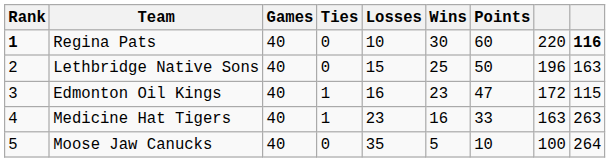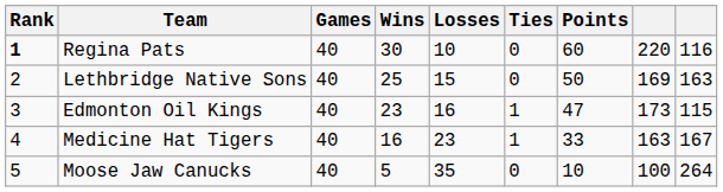 <table class="wikitable">
 <tr>
 <th>Rank</th>
 <th>Team</th>
 <th>Games</th>
+<th>Wins</th>
+<th>Losses</th>
 <th>Ties</th>
-<th>Losses</th>
-<th>Wins</th>
 <th>Points</th>
 <th></th>
 <th></th>
 </tr>
 <tr>
 <td><strong>1</strong></td>
 <td>Regina Pats</td>
 <td>40</td>
+<td>30</td>
+<td>10</td>
 <td>0</td>
-<td>10</td>
-<td>30</td>
 <td>60</td>
 <td>220</td>
-<td><strong>116</strong></td>
+<td>116</td>
 </tr>
 <tr>
 <td>2</td>
 <td>Lethbridge Native Sons</td>
 <td>40</td>
+<td>25</td>
+<td>15</td>
 <td>0</td>
-<td>15</td>
-<td>25</td>
 <td>50</td>
-<td>196</td>
+<td>169</td>
 <td>163</td>
 </tr>
 <tr>
 <td>3</td>
 <td>Edmonton Oil Kings</td>
 <td>40</td>
+<td>23</td>
+<td>16</td>
 <td>1</td>
-<td>16</td>
-<td>23</td>
 <td>47</td>
-<td>172</td>
+<td>173</td>
 <td>115</td>
 </tr>
 <tr>
 <td>4</td>
 <td>Medicine Hat Tigers</td>
 <td>40</td>
+<td>16</td>
+<td>23</td>
 <td>1</td>
-<td>23</td>
-<td>16</td>
 <td>33</td>
 <td>163</td>
-<td>263</td>
+<td>167</td>
 </tr>
 <tr>
 <td>5</td>
 <td>Moose Jaw Canucks</td>
 <td>40</td>
+<td>5</td>
+<td>35</td>
 <td>0</td>
-<td>35</td>
-<td>5</td>
 <td>10</td>
 <td>100</td>
 <td>264</td>
 </tr>
 </table>
